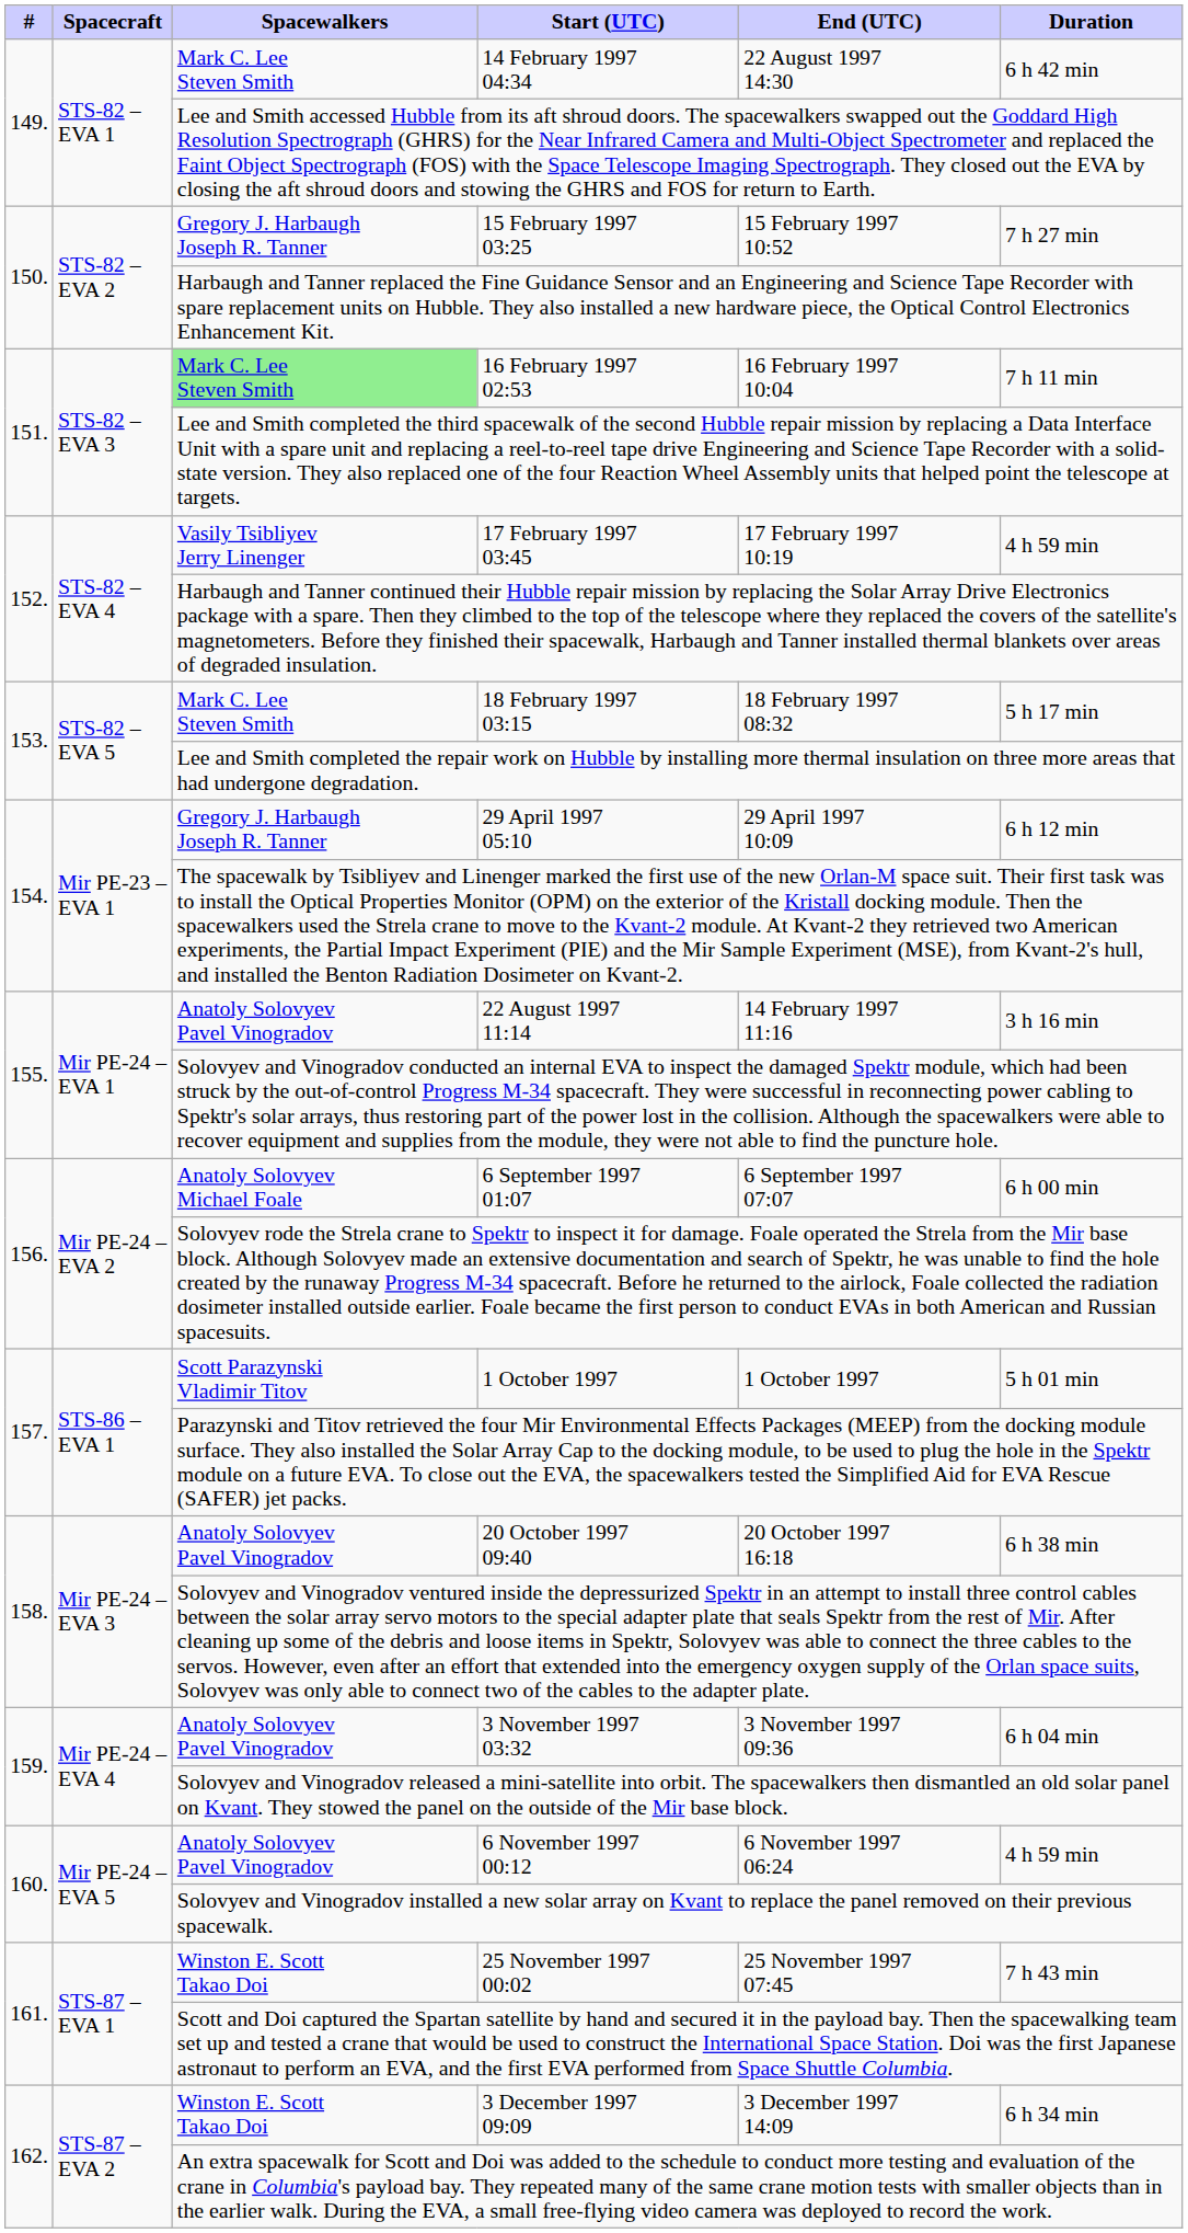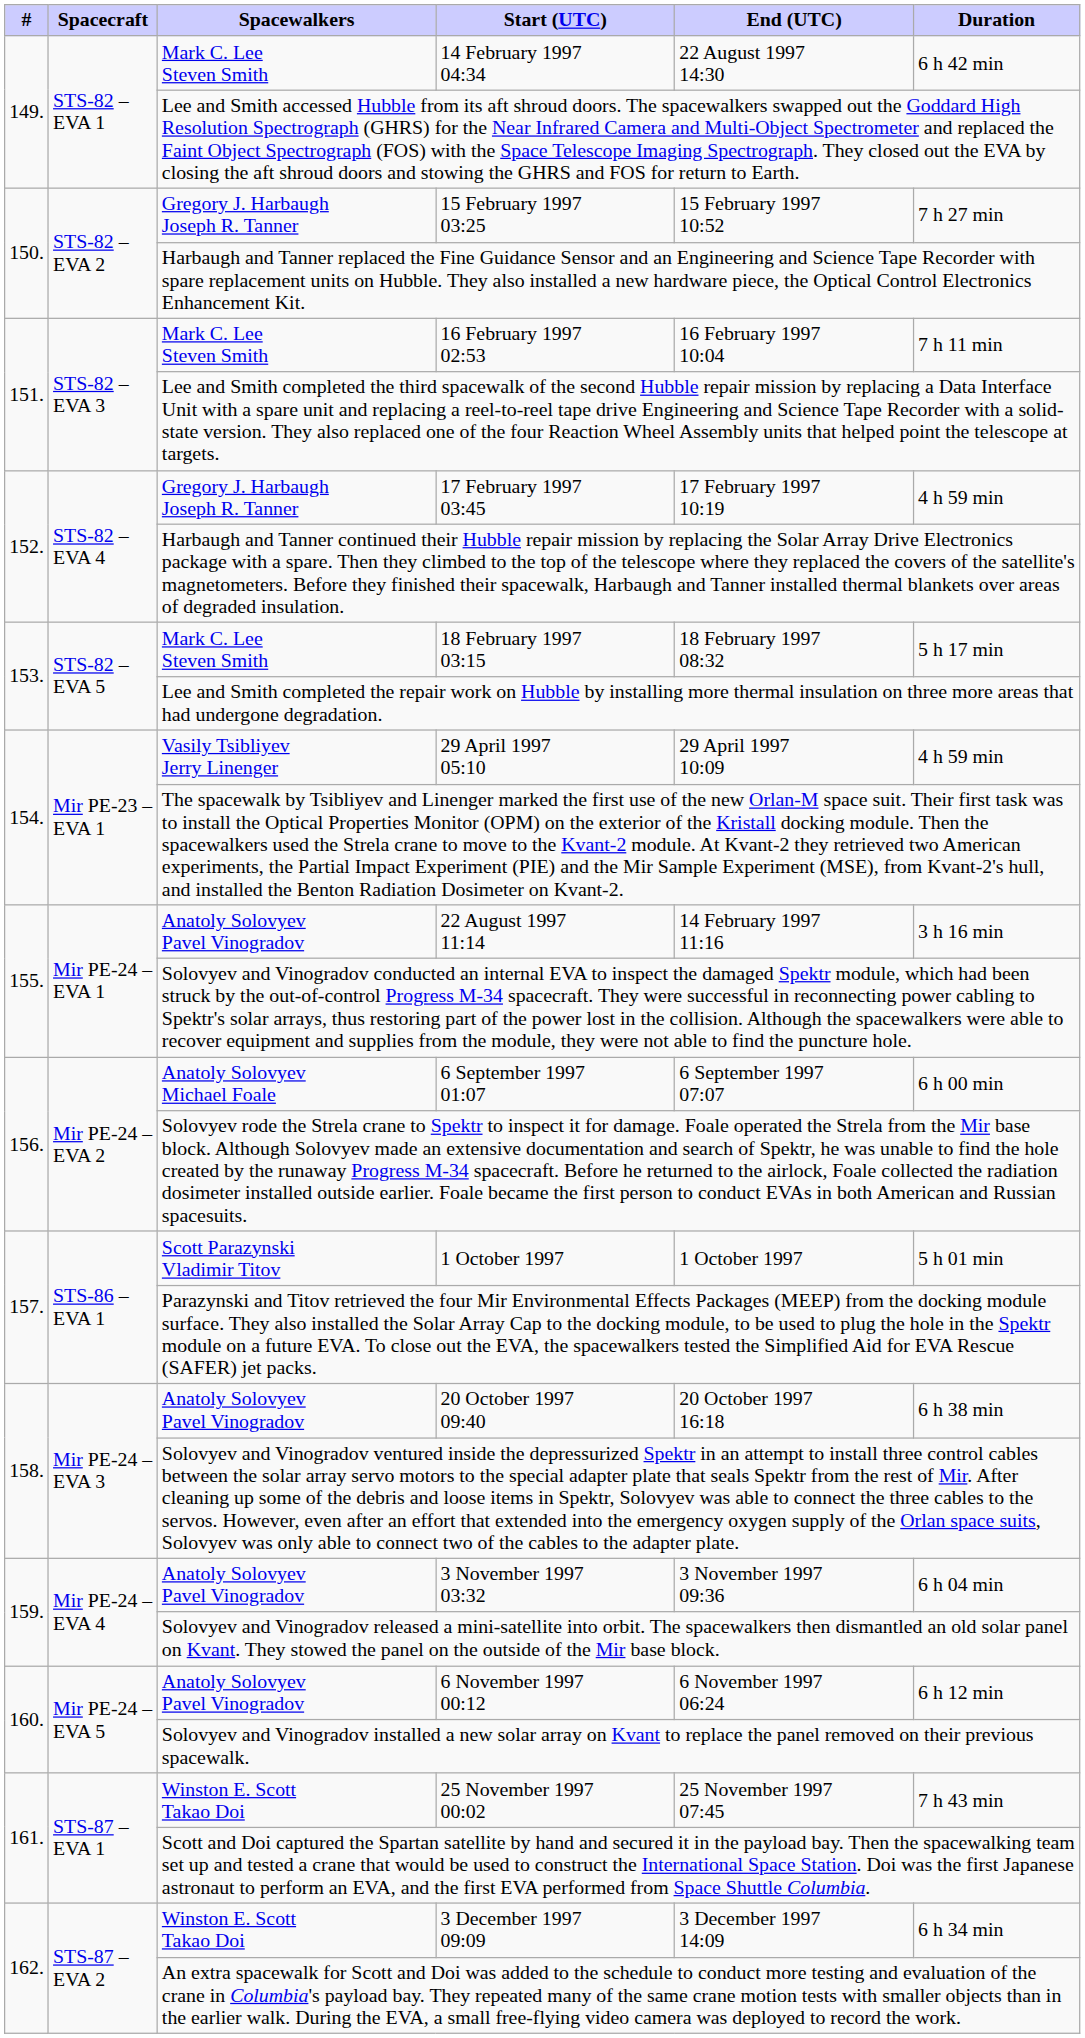 <table class="wikitable sticky-header">
 <tr>
 <th style="background:#ccf;">#</th>
 <th style="background:#ccf;">Spacecraft</th>
 <th style="background:#ccf;">Spacewalkers</th>
 <th style="background:#ccf;">Start (<a href='#'>UTC</a>)</th>
 <th style="background:#ccf;">End (UTC)</th>
 <th style="background:#ccf;">Duration</th>
 </tr>
 <tr>
 <td rowspan=2>149.</td>
 <td rowspan=2><a href='#'>STS-82</a> – EVA 1</td>
 <td> <a href='#'>Mark C. Lee</a><br> <a href='#'>Steven Smith</a></td>
 <td>14 February 1997<br>04:34</td>
 <td>22 August 1997<br>14:30</td>
 <td>6 h 42 min</td>
 </tr>
 <tr>
 <td colspan=4>Lee and Smith accessed <a href='#'>Hubble</a> from its aft shroud doors. The spacewalkers swapped out the <a href='#'>Goddard High Resolution Spectrograph</a> (GHRS) for the <a href='#'>Near Infrared Camera and Multi-Object Spectrometer</a> and replaced the <a href='#'>Faint Object Spectrograph</a> (FOS) with the <a href='#'>Space Telescope Imaging Spectrograph</a>. They closed out the EVA by closing the aft shroud doors and stowing the GHRS and FOS for return to Earth.</td>
 </tr>
 <tr>
 <td rowspan=2>150.</td>
 <td rowspan=2><a href='#'>STS-82</a> – EVA 2</td>
 <td> <a href='#'>Gregory J. Harbaugh</a><br> <a href='#'>Joseph R. Tanner</a></td>
 <td>15 February 1997<br>03:25</td>
 <td>15 February 1997<br>10:52</td>
 <td>7 h 27 min</td>
 </tr>
 <tr>
 <td colspan=4>Harbaugh and Tanner replaced the Fine Guidance Sensor and an Engineering and Science Tape Recorder with spare replacement units on Hubble. They also installed a new hardware piece, the Optical Control Electronics Enhancement Kit.</td>
 </tr>
 <tr>
 <td rowspan=2>151.</td>
 <td rowspan=2><a href='#'>STS-82</a> – EVA 3</td>
-<td style="background: lightgreen;"> <a href='#'>Mark C. Lee</a><br> <a href='#'>Steven Smith</a></td>
+<td> <a href='#'>Mark C. Lee</a><br> <a href='#'>Steven Smith</a></td>
 <td>16 February 1997<br>02:53</td>
 <td>16 February 1997<br>10:04</td>
 <td>7 h 11 min</td>
 </tr>
 <tr>
 <td colspan=4>Lee and Smith completed the third spacewalk of the second <a href='#'>Hubble</a> repair mission by replacing a Data Interface Unit with a spare unit and replacing a reel-to-reel tape drive Engineering and Science Tape Recorder with a solid-state version. They also replaced one of the four Reaction Wheel Assembly units that helped point the telescope at targets.</td>
 </tr>
 <tr>
 <td rowspan=2>152.</td>
 <td rowspan=2><a href='#'>STS-82</a> – EVA 4</td>
-<td> <a href='#'>Vasily Tsibliyev</a><br> <a href='#'>Jerry Linenger</a></td>
+<td> <a href='#'>Gregory J. Harbaugh</a><br> <a href='#'>Joseph R. Tanner</a></td>
 <td>17 February 1997<br>03:45</td>
 <td>17 February 1997<br>10:19</td>
 <td>4 h 59 min</td>
 </tr>
 <tr>
 <td colspan=4>Harbaugh and Tanner continued their <a href='#'>Hubble</a> repair mission by replacing the Solar Array Drive Electronics package with a spare. Then they climbed to the top of the telescope where they replaced the covers of the satellite's magnetometers. Before they finished their spacewalk, Harbaugh and Tanner installed thermal blankets over areas of degraded insulation.</td>
 </tr>
 <tr>
 <td rowspan=2>153.</td>
 <td rowspan=2><a href='#'>STS-82</a> – EVA 5</td>
 <td> <a href='#'>Mark C. Lee</a><br> <a href='#'>Steven Smith</a></td>
 <td>18 February 1997<br>03:15</td>
 <td>18 February 1997<br>08:32</td>
 <td>5 h 17 min</td>
 </tr>
 <tr>
 <td colspan=4>Lee and Smith completed the repair work on <a href='#'>Hubble</a> by installing more thermal insulation on three more areas that had undergone degradation.</td>
 </tr>
 <tr>
 <td rowspan=2>154.</td>
 <td rowspan=2><a href='#'>Mir</a> PE-23 – EVA 1</td>
-<td> <a href='#'>Gregory J. Harbaugh</a><br> <a href='#'>Joseph R. Tanner</a></td>
+<td> <a href='#'>Vasily Tsibliyev</a><br> <a href='#'>Jerry Linenger</a></td>
 <td>29 April 1997<br>05:10</td>
 <td>29 April 1997<br>10:09</td>
-<td>6 h 12 min</td>
+<td>4 h 59 min</td>
 </tr>
 <tr>
 <td colspan=4>The spacewalk by Tsibliyev and Linenger marked the first use of the new <a href='#'>Orlan-M</a> space suit. Their first task was to install the Optical Properties Monitor (OPM) on the exterior of the <a href='#'>Kristall</a> docking module. Then the spacewalkers used the Strela crane to move to the <a href='#'>Kvant-2</a> module. At Kvant-2 they retrieved two American experiments, the Partial Impact Experiment (PIE) and the Mir Sample Experiment (MSE), from Kvant-2's hull, and installed the Benton Radiation Dosimeter on Kvant-2.</td>
 </tr>
 <tr>
 <td rowspan=2>155.</td>
 <td rowspan=2><a href='#'>Mir</a> PE-24 – EVA 1</td>
 <td> <a href='#'>Anatoly Solovyev</a><br> <a href='#'>Pavel Vinogradov</a></td>
 <td>22 August 1997<br>11:14</td>
 <td>14 February 1997<br>11:16</td>
 <td>3 h 16 min</td>
 </tr>
 <tr>
 <td colspan=4>Solovyev and Vinogradov conducted an internal EVA to inspect the damaged <a href='#'>Spektr</a> module, which had been struck by the out-of-control <a href='#'>Progress M-34</a> spacecraft. They were successful in reconnecting power cabling to Spektr's solar arrays, thus restoring part of the power lost in the collision. Although the spacewalkers were able to recover equipment and supplies from the module, they were not able to find the puncture hole.</td>
 </tr>
 <tr>
 <td rowspan=2>156.</td>
 <td rowspan=2><a href='#'>Mir</a> PE-24 – EVA 2</td>
 <td> <a href='#'>Anatoly Solovyev</a><br> <a href='#'>Michael Foale</a></td>
 <td>6 September 1997<br>01:07</td>
 <td>6 September 1997<br>07:07</td>
 <td>6 h 00 min</td>
 </tr>
 <tr>
 <td colspan=4>Solovyev rode the Strela crane to <a href='#'>Spektr</a> to inspect it for damage. Foale operated the Strela from the <a href='#'>Mir</a> base block. Although Solovyev made an extensive documentation and search of Spektr, he was unable to find the hole created by the runaway <a href='#'>Progress M-34</a> spacecraft. Before he returned to the airlock, Foale collected the radiation dosimeter installed outside earlier. Foale became the first person to conduct EVAs in both American and Russian spacesuits.</td>
 </tr>
 <tr>
 <td rowspan=2>157.</td>
 <td rowspan=2><a href='#'>STS-86</a> – EVA 1</td>
 <td> <a href='#'>Scott Parazynski</a><br> <a href='#'>Vladimir Titov</a></td>
 <td>1 October 1997<br></td>
 <td>1 October 1997<br></td>
 <td>5 h 01 min</td>
 </tr>
 <tr>
 <td colspan=4>Parazynski and Titov retrieved the four Mir Environmental Effects Packages (MEEP) from the docking module surface. They also installed the Solar Array Cap to the docking module, to be used to plug the hole in the <a href='#'>Spektr</a> module on a future EVA. To close out the EVA, the spacewalkers tested the Simplified Aid for EVA Rescue (SAFER) jet packs.</td>
 </tr>
 <tr>
 <td rowspan=2>158.</td>
 <td rowspan=2><a href='#'>Mir</a> PE-24 – EVA 3</td>
 <td> <a href='#'>Anatoly Solovyev</a><br> <a href='#'>Pavel Vinogradov</a></td>
 <td>20 October 1997<br>09:40</td>
 <td>20 October 1997<br>16:18</td>
 <td>6 h 38 min</td>
 </tr>
 <tr>
 <td colspan=4>Solovyev and Vinogradov ventured inside the depressurized <a href='#'>Spektr</a> in an attempt to install three control cables between the solar array servo motors to the special adapter plate that seals Spektr from the rest of <a href='#'>Mir</a>. After cleaning up some of the debris and loose items in Spektr, Solovyev was able to connect the three cables to the servos. However, even after an effort that extended into the emergency oxygen supply of the <a href='#'>Orlan space suits</a>, Solovyev was only able to connect two of the cables to the adapter plate.</td>
 </tr>
 <tr>
 <td rowspan=2>159.</td>
 <td rowspan=2><a href='#'>Mir</a> PE-24 – EVA 4</td>
 <td> <a href='#'>Anatoly Solovyev</a><br> <a href='#'>Pavel Vinogradov</a></td>
 <td>3 November 1997<br>03:32</td>
 <td>3 November 1997<br>09:36</td>
 <td>6 h 04 min</td>
 </tr>
 <tr>
 <td colspan=4>Solovyev and Vinogradov released a mini-satellite into orbit. The spacewalkers then dismantled an old solar panel on <a href='#'>Kvant</a>. They stowed the panel on the outside of the <a href='#'>Mir</a> base block.</td>
 </tr>
 <tr>
 <td rowspan=2>160.</td>
 <td rowspan=2><a href='#'>Mir</a> PE-24 – EVA 5</td>
 <td> <a href='#'>Anatoly Solovyev</a><br> <a href='#'>Pavel Vinogradov</a></td>
 <td>6 November 1997<br>00:12</td>
 <td>6 November 1997<br>06:24</td>
-<td>4 h 59 min</td>
+<td>6 h 12 min</td>
 </tr>
 <tr>
 <td colspan=4>Solovyev and Vinogradov installed a new solar array on <a href='#'>Kvant</a> to replace the panel removed on their previous spacewalk.</td>
 </tr>
 <tr>
 <td rowspan=2>161.</td>
 <td rowspan=2><a href='#'>STS-87</a> – EVA 1</td>
 <td> <a href='#'>Winston E. Scott</a><br><a href='#'>Takao Doi</a></td>
 <td>25 November 1997<br>00:02</td>
 <td>25 November 1997<br>07:45</td>
 <td>7 h 43 min</td>
 </tr>
 <tr>
 <td colspan=4>Scott and Doi captured the Spartan satellite by hand and secured it in the payload bay. Then the spacewalking team set up and tested a crane that would be used to construct the <a href='#'>International Space Station</a>. Doi was the first Japanese astronaut to perform an EVA, and the first EVA performed from <a href='#'>Space Shuttle <em>Columbia</em></a>.</td>
 </tr>
 <tr>
 <td rowspan=2>162.</td>
 <td rowspan=2><a href='#'>STS-87</a> – EVA 2</td>
 <td> <a href='#'>Winston E. Scott</a><br><a href='#'>Takao Doi</a></td>
 <td>3 December 1997<br>09:09</td>
 <td>3 December 1997<br>14:09</td>
 <td>6 h 34 min</td>
 </tr>
 <tr>
 <td colspan=4>An extra spacewalk for Scott and Doi was added to the schedule to conduct more testing and evaluation of the crane in <a href='#'><em>Columbia</em></a>'s payload bay. They repeated many of the same crane motion tests with smaller objects than in the earlier walk. During the EVA, a small free-flying video camera was deployed to record the work.</td>
 </tr>
 </table>
